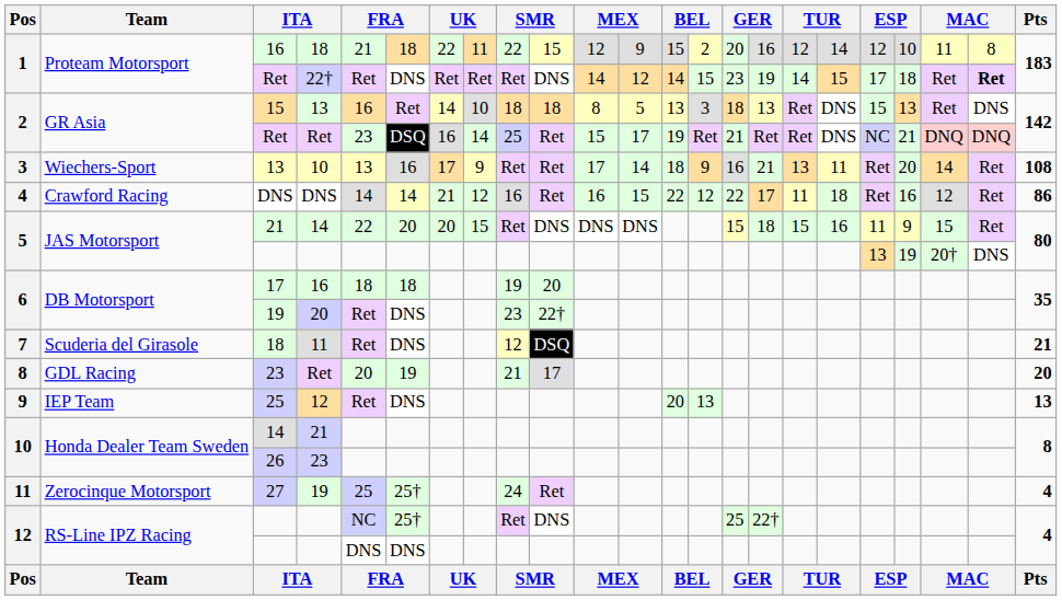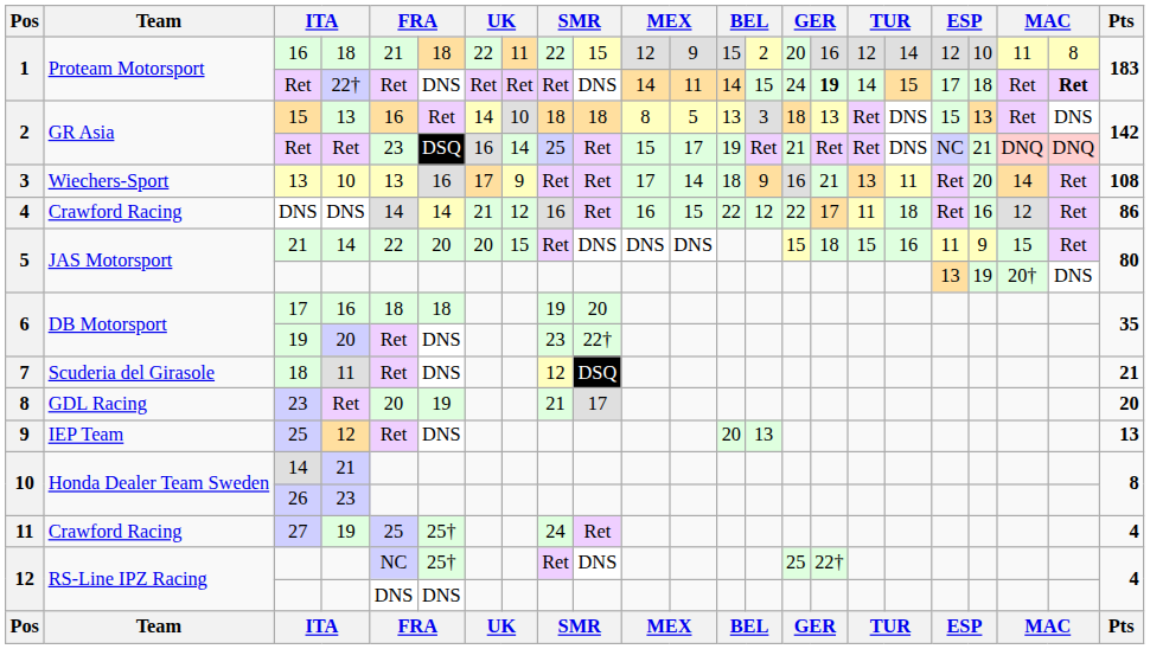 <table class="wikitable" style="font-size: 85%; text-align: center">
 <tr valign="top">
 <th valign=middle>Pos</th>
 <th valign=middle>Team</th>
 <th colspan=2><a href='#'>ITA</a><br></th>
 <th colspan=2><a href='#'>FRA</a><br></th>
 <th colspan=2><a href='#'>UK</a><br></th>
 <th colspan=2><a href='#'>SMR</a><br></th>
 <th colspan=2><a href='#'>MEX</a><br></th>
 <th colspan=2><a href='#'>BEL</a><br></th>
 <th colspan=2><a href='#'>GER</a><br></th>
 <th colspan=2><a href='#'>TUR</a><br></th>
 <th colspan=2><a href='#'>ESP</a><br></th>
 <th colspan=2><a href='#'>MAC</a><br></th>
 <th valign=middle> Pts </th>
 </tr>
 <tr>
 <th rowspan=2>1</th>
 <td align="left" rowspan=2> <a href='#'>Proteam Motorsport</a></td>
 <td style="background:#dfffdf;">16</td>
 <td style="background:#dfffdf;">18</td>
 <td style="background:#dfffdf;">21</td>
 <td style="background:#ffdf9f;">18</td>
 <td style="background:#dfffdf;">22</td>
 <td style="background:#ffdf9f;">11</td>
 <td style="background:#dfffdf;">22</td>
 <td style="background:#ffffbf;">15</td>
 <td style="background:#dfdfdf;">12</td>
 <td style="background:#dfdfdf;">9</td>
 <td style="background:#dfdfdf;">15</td>
 <td style="background:#ffffbf;">2</td>
 <td style="background:#dfffdf;">20</td>
 <td style="background:#dfdfdf;">16</td>
 <td style="background:#dfdfdf;">12</td>
 <td style="background:#dfdfdf;">14</td>
 <td style="background:#dfdfdf;">12</td>
 <td style="background:#dfdfdf;">10</td>
 <td style="background:#ffffbf;">11</td>
 <td style="background:#ffffbf;">8</td>
 <td align="right" rowspan=2><strong>183</strong></td>
 </tr>
 <tr>
 <td style="background:#efcfff;">Ret</td>
 <td style="background:#cfcfff;">22†</td>
 <td style="background:#efcfff;">Ret</td>
 <td style="background:#ffffff;">DNS</td>
 <td style="background:#efcfff;">Ret</td>
 <td style="background:#efcfff;">Ret</td>
 <td style="background:#efcfff;">Ret</td>
 <td style="background:#ffffff;">DNS</td>
 <td style="background:#ffdf9f;">14</td>
-<td style="background:#ffdf9f;">12</td>
+<td style="background:#ffdf9f;">11</td>
 <td style="background:#ffdf9f;">14</td>
 <td style="background:#dfffdf;">15</td>
-<td style="background:#dfffdf;">23</td>
-<td style="background:#dfffdf;">19</td>
+<td style="background:#dfffdf;">24</td>
+<td style="background:#dfffdf;"><strong>19</strong></td>
 <td style="background:#dfffdf;">14</td>
 <td style="background:#ffdf9f;">15</td>
 <td style="background:#dfffdf;">17</td>
 <td style="background:#dfffdf;">18</td>
 <td style="background:#efcfff;">Ret</td>
 <td style="background:#efcfff;"><strong>Ret</strong></td>
 </tr>
 <tr>
 <th rowspan=2>2</th>
 <td align="left" rowspan=2> <a href='#'>GR Asia</a></td>
 <td style="background:#ffdf9f;">15</td>
 <td style="background:#dfffdf;">13</td>
 <td style="background:#ffdf9f;">16</td>
 <td style="background:#efcfff;">Ret</td>
 <td style="background:#ffffbf;">14</td>
 <td style="background:#dfdfdf;">10</td>
 <td style="background:#ffdf9f;">18</td>
 <td style="background:#ffdf9f;">18</td>
 <td style="background:#ffffbf;">8</td>
 <td style="background:#ffffbf;">5</td>
 <td style="background:#ffffbf;">13</td>
 <td style="background:#dfdfdf;">3</td>
 <td style="background:#ffdf9f;">18</td>
 <td style="background:#ffffbf;">13</td>
 <td style="background:#efcfff;">Ret</td>
 <td style="background:#ffffff;">DNS</td>
 <td style="background:#dfffdf;">15</td>
 <td style="background:#ffdf9f;">13</td>
 <td style="background:#efcfff;">Ret</td>
 <td style="background:#ffffff;">DNS</td>
 <td align="right" rowspan=2><strong>142</strong></td>
 </tr>
 <tr>
 <td style="background:#efcfff;">Ret</td>
 <td style="background:#efcfff;">Ret</td>
 <td style="background:#dfffdf;">23</td>
 <td style="background:#000000; color:white">DSQ</td>
 <td style="background:#dfdfdf;">16</td>
 <td style="background:#dfffdf;">14</td>
 <td style="background:#cfcfff;">25</td>
 <td style="background:#efcfff;">Ret</td>
 <td style="background:#dfffdf;">15</td>
 <td style="background:#dfffdf;">17</td>
 <td style="background:#dfffdf;">19</td>
 <td style="background:#efcfff;">Ret</td>
 <td style="background:#dfffdf;">21</td>
 <td style="background:#efcfff;">Ret</td>
 <td style="background:#efcfff;">Ret</td>
 <td style="background:#ffffff;">DNS</td>
 <td style="background:#cfcfff;">NC</td>
 <td style="background:#dfffdf;">21</td>
 <td style="background:#ffcfcf;">DNQ</td>
 <td style="background:#ffcfcf;">DNQ</td>
 </tr>
 <tr>
 <th>3</th>
 <td align="left"> <a href='#'>Wiechers-Sport</a></td>
 <td style="background:#ffffbf;">13</td>
 <td style="background:#ffffbf;">10</td>
 <td style="background:#ffffbf;">13</td>
 <td style="background:#dfdfdf;">16</td>
 <td style="background:#ffdf9f;">17</td>
 <td style="background:#ffffbf;">9</td>
 <td style="background:#efcfff;">Ret</td>
 <td style="background:#efcfff;">Ret</td>
 <td style="background:#dfffdf;">17</td>
 <td style="background:#dfffdf;">14</td>
 <td style="background:#dfffdf;">18</td>
 <td style="background:#ffdf9f;">9</td>
 <td style="background:#dfdfdf;">16</td>
 <td style="background:#dfffdf;">21</td>
 <td style="background:#ffdf9f;">13</td>
 <td style="background:#ffffbf;">11</td>
 <td style="background:#efcfff;">Ret</td>
 <td style="background:#dfffdf;">20</td>
 <td style="background:#ffdf9f;">14</td>
 <td style="background:#efcfff;">Ret</td>
 <td align="right"><strong>108</strong></td>
 </tr>
 <tr>
 <th>4</th>
 <td align="left"> <a href='#'>Crawford Racing</a></td>
 <td style="background:#ffffff;">DNS</td>
 <td style="background:#ffffff;">DNS</td>
 <td style="background:#dfdfdf;">14</td>
 <td style="background:#ffffbf;">14</td>
 <td style="background:#dfffdf;">21</td>
 <td style="background:#dfffdf;">12</td>
 <td style="background:#dfdfdf;">16</td>
 <td style="background:#efcfff;">Ret</td>
 <td style="background:#dfffdf;">16</td>
 <td style="background:#dfffdf;">15</td>
 <td style="background:#dfffdf;">22</td>
 <td style="background:#dfffdf;">12</td>
 <td style="background:#dfffdf;">22</td>
 <td style="background:#ffdf9f;">17</td>
 <td style="background:#ffffbf;">11</td>
 <td style="background:#dfffdf;">18</td>
 <td style="background:#efcfff;">Ret</td>
 <td style="background:#dfffdf;">16</td>
 <td style="background:#dfdfdf;">12</td>
 <td style="background:#efcfff;">Ret</td>
 <td align="right"><strong>86</strong></td>
 </tr>
 <tr>
 <th rowspan=2>5</th>
 <td align="left" rowspan=2> <a href='#'>JAS Motorsport</a></td>
 <td style="background:#dfffdf;">21</td>
 <td style="background:#dfffdf;">14</td>
 <td style="background:#dfffdf;">22</td>
 <td style="background:#dfffdf;">20</td>
 <td style="background:#dfffdf;">20</td>
 <td style="background:#dfffdf;">15</td>
 <td style="background:#efcfff;">Ret</td>
 <td style="background:#ffffff;">DNS</td>
 <td style="background:#ffffff;">DNS</td>
 <td style="background:#ffffff;">DNS</td>
 <td></td>
 <td></td>
 <td style="background:#ffffbf;">15</td>
 <td style="background:#dfffdf;">18</td>
 <td style="background:#dfffdf;">15</td>
 <td style="background:#dfffdf;">16</td>
 <td style="background:#ffffbf;">11</td>
 <td style="background:#ffffbf;">9</td>
 <td style="background:#dfffdf;">15</td>
 <td style="background:#efcfff;">Ret</td>
 <td align="right" rowspan=2><strong>80</strong></td>
 </tr>
 <tr>
 <td></td>
 <td></td>
 <td></td>
 <td></td>
 <td></td>
 <td></td>
 <td></td>
 <td></td>
 <td></td>
 <td></td>
 <td></td>
 <td></td>
 <td></td>
 <td></td>
 <td></td>
 <td></td>
 <td style="background:#ffdf9f;">13</td>
 <td style="background:#dfffdf;">19</td>
 <td style="background:#dfffdf;">20†</td>
 <td style="background:#ffffff;">DNS</td>
 </tr>
 <tr>
 <th rowspan=2>6</th>
 <td align="left" rowspan=2> <a href='#'>DB Motorsport</a></td>
 <td style="background:#dfffdf;">17</td>
 <td style="background:#dfffdf;">16</td>
 <td style="background:#dfffdf;">18</td>
 <td style="background:#dfffdf;">18</td>
 <td></td>
 <td></td>
 <td style="background:#dfffdf;">19</td>
 <td style="background:#dfffdf;">20</td>
 <td></td>
 <td></td>
 <td></td>
 <td></td>
 <td></td>
 <td></td>
 <td></td>
 <td></td>
 <td></td>
 <td></td>
 <td></td>
 <td></td>
 <td align="right" rowspan=2><strong>35</strong></td>
 </tr>
 <tr>
 <td style="background:#dfffdf;">19</td>
 <td style="background:#cfcfff;">20</td>
 <td style="background:#efcfff;">Ret</td>
 <td style="background:#ffffff;">DNS</td>
 <td></td>
 <td></td>
 <td style="background:#dfffdf;">23</td>
 <td style="background:#dfffdf;">22†</td>
 <td></td>
 <td></td>
 <td></td>
 <td></td>
 <td></td>
 <td></td>
 <td></td>
 <td></td>
 <td></td>
 <td></td>
 <td></td>
 <td></td>
 </tr>
 <tr>
 <th>7</th>
 <td align="left"> <a href='#'>Scuderia del Girasole</a></td>
 <td style="background:#dfffdf;">18</td>
 <td style="background:#dfdfdf;">11</td>
 <td style="background:#efcfff;">Ret</td>
 <td style="background:#ffffff;">DNS</td>
 <td></td>
 <td></td>
 <td style="background:#ffffbf;">12</td>
 <td style="background:#000000; color:white">DSQ</td>
 <td></td>
 <td></td>
 <td></td>
 <td></td>
 <td></td>
 <td></td>
 <td></td>
 <td></td>
 <td></td>
 <td></td>
 <td></td>
 <td></td>
 <td align="right"><strong>21</strong></td>
 </tr>
 <tr>
 <th>8</th>
 <td align="left"> <a href='#'>GDL Racing</a></td>
 <td style="background:#cfcfff;">23</td>
 <td style="background:#efcfff;">Ret</td>
 <td style="background:#dfffdf;">20</td>
 <td style="background:#dfffdf;">19</td>
 <td></td>
 <td></td>
 <td style="background:#dfffdf;">21</td>
 <td style="background:#dfdfdf;">17</td>
 <td></td>
 <td></td>
 <td></td>
 <td></td>
 <td></td>
 <td></td>
 <td></td>
 <td></td>
 <td></td>
 <td></td>
 <td></td>
 <td></td>
 <td align="right"><strong>20</strong></td>
 </tr>
 <tr>
 <th>9</th>
 <td align="left"> <a href='#'>IEP Team</a></td>
 <td style="background:#cfcfff;">25</td>
 <td style="background:#ffdf9f;">12</td>
 <td style="background:#efcfff;">Ret</td>
 <td style="background:#ffffff;">DNS</td>
 <td></td>
 <td></td>
 <td></td>
 <td></td>
 <td></td>
 <td></td>
 <td style="background:#dfffdf;">20</td>
 <td style="background:#dfffdf;">13</td>
 <td></td>
 <td></td>
 <td></td>
 <td></td>
 <td></td>
 <td></td>
 <td></td>
 <td></td>
 <td align="right"><strong>13</strong></td>
 </tr>
 <tr>
 <th rowspan=2>10</th>
 <td align="left" rowspan=2 nowrap> <a href='#'>Honda Dealer Team Sweden</a></td>
 <td style="background:#dfdfdf;">14</td>
 <td style="background:#cfcfff;">21</td>
 <td></td>
 <td></td>
 <td></td>
 <td></td>
 <td></td>
 <td></td>
 <td></td>
 <td></td>
 <td></td>
 <td></td>
 <td></td>
 <td></td>
 <td></td>
 <td></td>
 <td></td>
 <td></td>
 <td></td>
 <td></td>
 <td align="right" rowspan=2><strong>8</strong></td>
 </tr>
 <tr>
 <td style="background:#cfcfff;">26</td>
 <td style="background:#cfcfff;">23</td>
 <td></td>
 <td></td>
 <td></td>
 <td></td>
 <td></td>
 <td></td>
 <td></td>
 <td></td>
 <td></td>
 <td></td>
 <td></td>
 <td></td>
 <td></td>
 <td></td>
 <td></td>
 <td></td>
 <td></td>
 <td></td>
 </tr>
 <tr>
 <th>11</th>
-<td align="left"> <a href='#'>Zerocinque Motorsport</a></td>
+<td align="left"> <a href='#'>Crawford Racing</a></td>
 <td style="background:#cfcfff;">27</td>
 <td style="background:#dfffdf;">19</td>
 <td style="background:#cfcfff;">25</td>
 <td style="background:#dfffdf;">25†</td>
 <td></td>
 <td></td>
 <td style="background:#dfffdf;">24</td>
 <td style="background:#efcfff;">Ret</td>
 <td></td>
 <td></td>
 <td></td>
 <td></td>
 <td></td>
 <td></td>
 <td></td>
 <td></td>
 <td></td>
 <td></td>
 <td></td>
 <td></td>
 <td align="right"><strong>4</strong></td>
 </tr>
 <tr>
 <th rowspan=2>12</th>
 <td align="left" rowspan=2> <a href='#'>RS-Line IPZ Racing</a></td>
 <td></td>
 <td></td>
 <td style="background:#cfcfff;">NC</td>
 <td style="background:#dfffdf;">25†</td>
 <td></td>
 <td></td>
 <td style="background:#efcfff;">Ret</td>
 <td style="background:#ffffff;">DNS</td>
 <td></td>
 <td></td>
 <td></td>
 <td></td>
 <td style="background:#dfffdf;">25</td>
 <td style="background:#dfffdf;">22†</td>
 <td></td>
 <td></td>
 <td></td>
 <td></td>
 <td></td>
 <td></td>
 <td align="right" rowspan=2><strong>4</strong></td>
 </tr>
 <tr>
 <td></td>
 <td></td>
 <td style="background:#ffffff;">DNS</td>
 <td style="background:#ffffff;">DNS</td>
 <td></td>
 <td></td>
 <td></td>
 <td></td>
 <td></td>
 <td></td>
 <td></td>
 <td></td>
 <td></td>
 <td></td>
 <td></td>
 <td></td>
 <td></td>
 <td></td>
 <td></td>
 <td></td>
 </tr>
 <tr>
 <th valign=middle>Pos</th>
 <th valign=middle>Team</th>
 <th colspan=2><a href='#'>ITA</a><br></th>
 <th colspan=2><a href='#'>FRA</a><br></th>
 <th colspan=2><a href='#'>UK</a><br></th>
 <th colspan=2><a href='#'>SMR</a><br></th>
 <th colspan=2><a href='#'>MEX</a><br></th>
 <th colspan=2><a href='#'>BEL</a><br></th>
 <th colspan=2><a href='#'>GER</a><br></th>
 <th colspan=2><a href='#'>TUR</a><br></th>
 <th colspan=2><a href='#'>ESP</a><br></th>
 <th colspan=2><a href='#'>MAC</a><br></th>
 <th valign=middle> Pts </th>
 </tr>
 </table>
